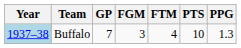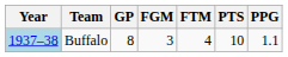 <table class="wikitable sortable" style="font-size:95%; text-align:right;">
 <tr>
 <th>Year</th>
 <th>Team</th>
 <th>GP</th>
 <th>FGM</th>
 <th>FTM</th>
 <th>PTS</th>
 <th>PPG</th>
 </tr>
 <tr>
 <td style="background: lightblue; text-align:left;"><a href='#'>1937–38</a></td>
 <td style="text-align:left;">Buffalo</td>
-<td>7</td>
+<td>8</td>
 <td>3</td>
 <td>4</td>
 <td>10</td>
-<td>1.3</td>
+<td>1.1</td>
 </tr>
 </table>
